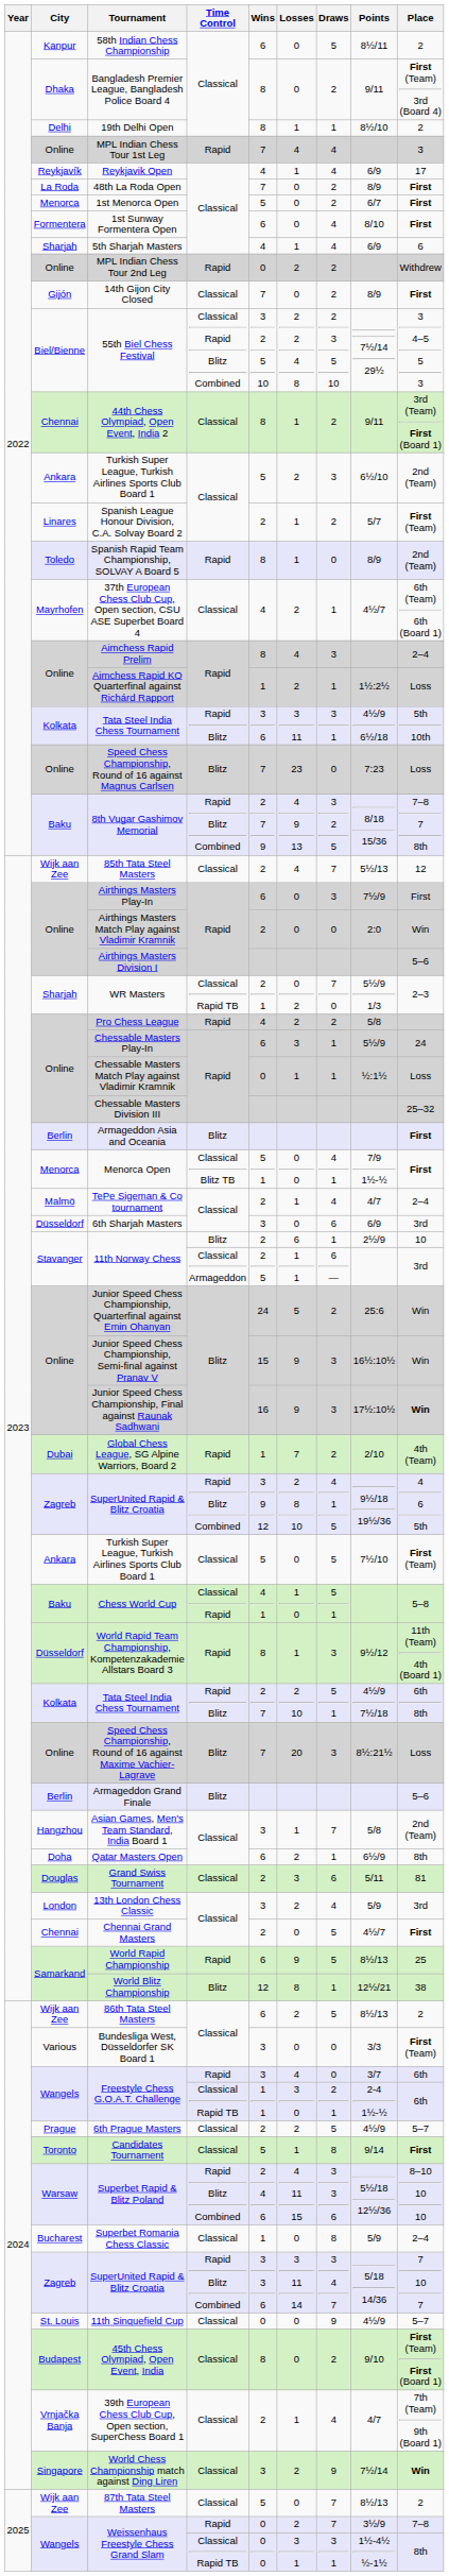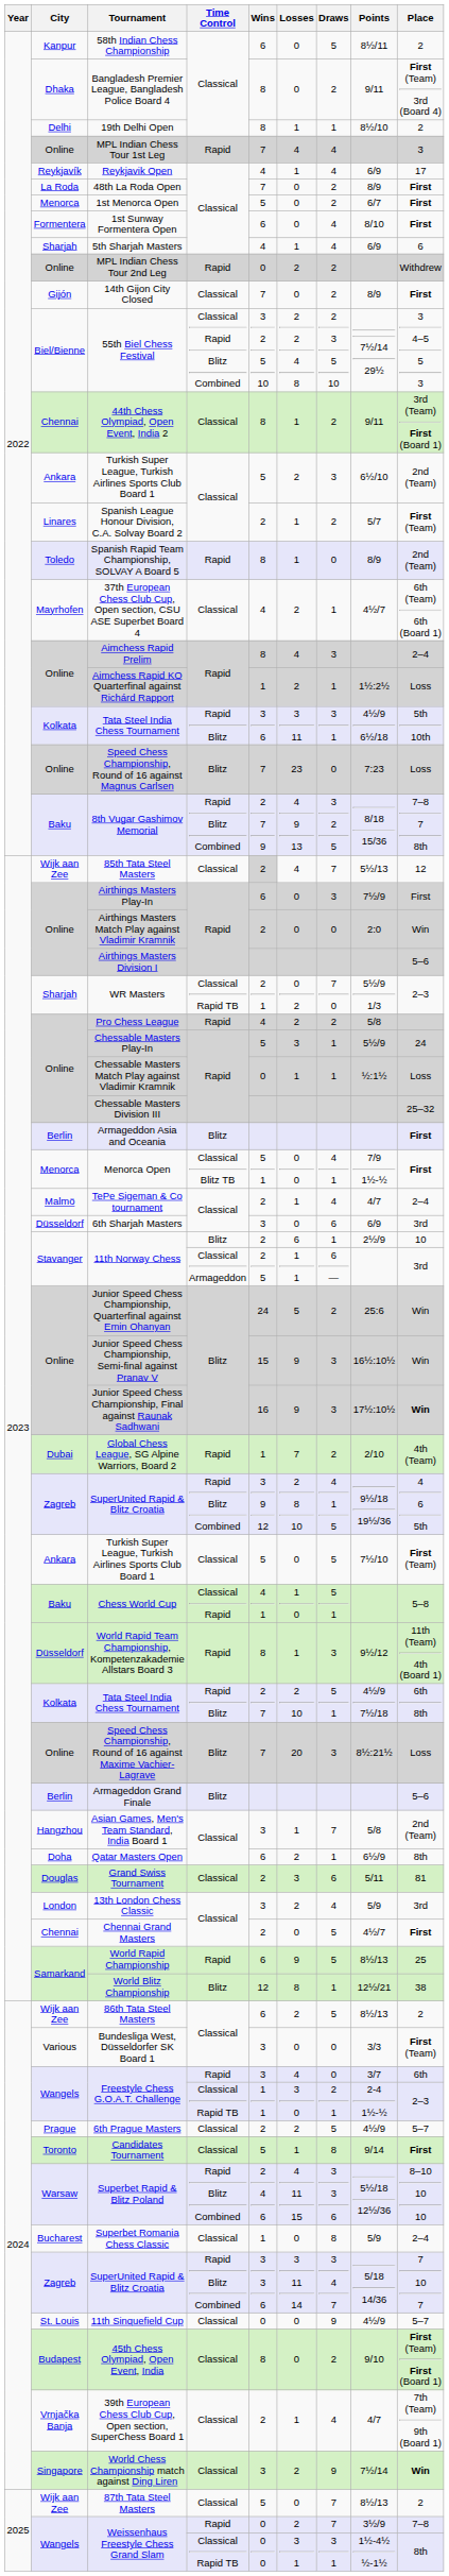 <table class="wikitable" style="text-align:center;">
 <tr>
 <th>Year</th>
 <th>City</th>
 <th>Tournament</th>
 <th><a href='#'>Time Control</a></th>
 <th>Wins</th>
 <th>Losses</th>
 <th>Draws</th>
 <th>Points</th>
 <th>Place</th>
 </tr>
 <tr>
 <td rowspan="22">2022</td>
 <td> <a href='#'>Kanpur</a></td>
 <td>58th <a href='#'>Indian Chess Championship</a></td>
 <td rowspan="3">Classical</td>
 <td>6</td>
 <td>0</td>
 <td>5</td>
 <td>8½/11</td>
 <td>2</td>
 </tr>
 <tr>
 <td> <a href='#'>Dhaka</a></td>
 <td>Bangladesh Premier League, Bangladesh Police Board 4</td>
 <td>8</td>
 <td>0</td>
 <td>2</td>
 <td>9/11</td>
 <td><strong>First</strong> (Team) <hr> 3rd (Board 4)</td>
 </tr>
 <tr>
 <td> <a href='#'>Delhi</a></td>
 <td>19th Delhi Open</td>
 <td>8</td>
 <td>1</td>
 <td>1</td>
 <td>8½/10</td>
 <td>2</td>
 </tr>
 <tr style="background:lightgray;">
 <td>Online</td>
 <td>MPL Indian Chess Tour 1st Leg</td>
 <td>Rapid</td>
 <td>7</td>
 <td>4</td>
 <td>4</td>
 <td></td>
 <td>3</td>
 </tr>
 <tr>
 <td> <a href='#'>Reykjavík</a></td>
 <td><a href='#'>Reykjavik Open</a></td>
 <td rowspan="5">Classical</td>
 <td>4</td>
 <td>1</td>
 <td>4</td>
 <td>6/9</td>
 <td>17</td>
 </tr>
 <tr>
 <td> <a href='#'>La Roda</a></td>
 <td>48th La Roda Open</td>
 <td>7</td>
 <td>0</td>
 <td>2</td>
 <td>8/9</td>
 <td><strong>First</strong></td>
 </tr>
 <tr>
 <td> <a href='#'>Menorca</a></td>
 <td>1st Menorca Open</td>
 <td>5</td>
 <td>0</td>
 <td>2</td>
 <td>6/7</td>
 <td><strong>First</strong></td>
 </tr>
 <tr>
 <td> <a href='#'>Formentera</a></td>
 <td>1st Sunway Formentera Open</td>
 <td>6</td>
 <td>0</td>
 <td>4</td>
 <td>8/10</td>
 <td><strong>First</strong></td>
 </tr>
 <tr>
 <td> <a href='#'>Sharjah</a></td>
 <td>5th Sharjah Masters</td>
 <td>4</td>
 <td>1</td>
 <td>4</td>
 <td>6/9</td>
 <td>6</td>
 </tr>
 <tr style="background:lightgray;">
 <td>Online</td>
 <td>MPL Indian Chess Tour 2nd Leg</td>
 <td>Rapid</td>
 <td>0</td>
 <td>2</td>
 <td>2</td>
 <td></td>
 <td>Withdrew</td>
 </tr>
 <tr>
 <td> <a href='#'>Gijón</a></td>
 <td>14th Gijon City Closed</td>
 <td>Classical</td>
 <td>7</td>
 <td>0</td>
 <td>2</td>
 <td>8/9</td>
 <td><strong>First</strong></td>
 </tr>
 <tr>
 <td> <a href='#'>Biel/Bienne</a></td>
 <td>55th <a href='#'>Biel Chess Festival</a></td>
 <td>Classical <hr> Rapid <hr> Blitz <hr> Combined</td>
 <td>3 <hr> 2 <hr> 5 <hr> 10</td>
 <td>2 <hr> 2 <hr> 4 <hr> 8</td>
 <td>2 <hr> 3 <hr> 5 <hr> 10</td>
 <td> <hr>  <hr> 7½/14 <hr> 29½</td>
 <td>3 <hr> 4–5 <hr> 5 <hr> 3</td>
 </tr>
 <tr style="background:#D4F1C5;">
 <td> <a href='#'>Chennai</a></td>
 <td><a href='#'>44th Chess Olympiad</a>, <a href='#'>Open Event</a>, <a href='#'>India</a> 2 </td>
 <td>Classical</td>
 <td>8</td>
 <td>1</td>
 <td>2</td>
 <td>9/11</td>
 <td>3rd (Team) <hr> <strong>First</strong> (Board 1)</td>
 </tr>
 <tr>
 <td> <a href='#'>Ankara</a></td>
 <td>Turkish Super League, Turkish Airlines Sports Club Board 1</td>
 <td rowspan="2">Classical</td>
 <td>5</td>
 <td>2</td>
 <td>3</td>
 <td>6½/10</td>
 <td>2nd (Team)</td>
 </tr>
 <tr>
 <td> <a href='#'>Linares</a></td>
 <td>Spanish League Honour Division, C.A. Solvay Board 2</td>
 <td>2</td>
 <td>1</td>
 <td>2</td>
 <td>5/7</td>
 <td><strong>First</strong> (Team)</td>
 </tr>
 <tr style="background:Lavender;">
 <td> <a href='#'>Toledo</a></td>
 <td>Spanish Rapid Team Championship, SOLVAY A Board 5</td>
 <td>Rapid</td>
 <td>8</td>
 <td>1</td>
 <td>0</td>
 <td>8/9</td>
 <td>2nd (Team)</td>
 </tr>
 <tr>
 <td> <a href='#'>Mayrhofen</a></td>
 <td>37th <a href='#'>European Chess Club Cup</a>, Open section, CSU ASE Superbet Board 4</td>
 <td>Classical</td>
 <td>4</td>
 <td>2</td>
 <td>1</td>
 <td>4½/7</td>
 <td>6th (Team) <hr> 6th (Board 1)</td>
 </tr>
 <tr style="background:lightgray;">
 <td rowspan="2">Online</td>
 <td><a href='#'>Aimchess Rapid Prelim</a></td>
 <td rowspan="2">Rapid</td>
 <td>8</td>
 <td>4</td>
 <td>3</td>
 <td></td>
 <td>2–4</td>
 </tr>
 <tr style="background:lightgray;">
 <td><a href='#'>Aimchess Rapid KO</a> Quarterfinal against <a href='#'>Richárd Rapport</a></td>
 <td>1</td>
 <td>2</td>
 <td>1</td>
 <td>1½:2½</td>
 <td>Loss</td>
 </tr>
 <tr style="background:Lavender;">
 <td> <a href='#'>Kolkata</a></td>
 <td><a href='#'>Tata Steel India Chess Tournament</a></td>
 <td>Rapid <hr> Blitz</td>
 <td>3 <hr> 6</td>
 <td>3 <hr> 11</td>
 <td>3 <hr> 1</td>
 <td>4½/9 <hr> 6½/18</td>
 <td>5th <hr> 10th</td>
 </tr>
 <tr style="background:lightgray;">
 <td>Online</td>
 <td><a href='#'>Speed Chess Championship</a>, Round of 16 against <a href='#'>Magnus Carlsen</a></td>
 <td>Blitz</td>
 <td>7</td>
 <td>23</td>
 <td>0</td>
 <td>7:23</td>
 <td>Loss</td>
 </tr>
 <tr style="background:Lavender;">
 <td> <a href='#'>Baku</a></td>
 <td><a href='#'>8th Vugar Gashimov Memorial</a></td>
 <td>Rapid <hr> Blitz <hr> Combined</td>
 <td>2 <hr> 7 <hr> 9</td>
 <td>4 <hr> 9 <hr> 13</td>
 <td>3 <hr> 2 <hr> 5</td>
 <td> <hr> 8/18 <hr> 15/36</td>
 <td>7–8 <hr> 7 <hr> 8th</td>
 </tr>
 <tr>
 <td rowspan="33">2023</td>
 <td> <a href='#'>Wijk aan Zee</a></td>
 <td><a href='#'>85th Tata Steel Masters</a></td>
 <td>Classical</td>
-<td>2</td>
+<td style="background: lightgrey;">2</td>
 <td>4</td>
 <td>7</td>
 <td>5½/13</td>
 <td>12</td>
 </tr>
 <tr style="background:lightgray;">
 <td rowspan="3">Online</td>
 <td><a href='#'>Airthings Masters</a> Play-In</td>
 <td rowspan="3">Rapid</td>
 <td>6</td>
 <td>0</td>
 <td>3</td>
 <td>7½/9</td>
 <td>First</td>
 </tr>
 <tr style="background:lightgray;">
 <td>Airthings Masters Match Play against <a href='#'>Vladimir Kramnik</a></td>
 <td>2</td>
 <td>0</td>
 <td>0</td>
 <td>2:0</td>
 <td>Win</td>
 </tr>
 <tr style="background:lightgray;">
 <td><a href='#'>Airthings Masters Division I</a></td>
 <td></td>
 <td></td>
 <td></td>
 <td></td>
 <td>5–6</td>
 </tr>
 <tr>
 <td> <a href='#'>Sharjah</a></td>
 <td>WR Masters</td>
 <td>Classical <hr> Rapid TB</td>
 <td>2 <hr> 1</td>
 <td>0 <hr> 2</td>
 <td>7 <hr> 0</td>
 <td>5½/9 <hr> 1/3</td>
 <td>2–3</td>
 </tr>
 <tr style="background:lightgray;">
 <td rowspan="4">Online</td>
 <td><a href='#'>Pro Chess League</a></td>
 <td>Rapid</td>
 <td>4</td>
 <td>2</td>
 <td>2</td>
 <td>5/8</td>
 <td></td>
 </tr>
 <tr style="background:lightgray;">
 <td><a href='#'>Chessable Masters</a> Play-In</td>
 <td rowspan="3">Rapid</td>
-<td>6</td>
+<td>5</td>
 <td>3</td>
 <td>1</td>
 <td>5½/9</td>
 <td>24</td>
 </tr>
 <tr style="background:lightgray;">
 <td>Chessable Masters Match Play against Vladimir Kramnik</td>
 <td>0</td>
 <td>1</td>
 <td>1</td>
 <td>½:1½</td>
 <td>Loss</td>
 </tr>
 <tr style="background:lightgray;">
 <td>Chessable Masters Division III</td>
 <td></td>
 <td></td>
 <td></td>
 <td></td>
 <td>25–32</td>
 </tr>
 <tr style="background:Lavender;">
 <td> <a href='#'>Berlin</a></td>
 <td>Armageddon Asia and Oceania</td>
 <td>Blitz</td>
 <td></td>
 <td></td>
 <td></td>
 <td></td>
 <td><strong>First</strong></td>
 </tr>
 <tr>
 <td> <a href='#'>Menorca</a></td>
 <td>Menorca Open</td>
 <td>Classical <hr> Blitz TB</td>
 <td>5 <hr> 1</td>
 <td>0 <hr> 0</td>
 <td>4 <hr> 1</td>
 <td>7/9 <hr> 1½-½</td>
 <td><strong>First</strong></td>
 </tr>
 <tr>
 <td> <a href='#'>Malmö</a></td>
 <td><a href='#'>TePe Sigeman & Co tournament</a></td>
 <td rowspan="2">Classical</td>
 <td>2</td>
 <td>1</td>
 <td>4</td>
 <td>4/7</td>
 <td>2–4</td>
 </tr>
 <tr>
 <td> <a href='#'>Düsseldorf</a></td>
 <td>6th Sharjah Masters</td>
 <td>3</td>
 <td>0</td>
 <td>6</td>
 <td>6/9</td>
 <td>3rd</td>
 </tr>
 <tr>
 <td rowspan="2"> <a href='#'>Stavanger</a></td>
 <td rowspan="2"><a href='#'>11th Norway Chess</a></td>
 <td>Blitz</td>
 <td>2</td>
 <td>6</td>
 <td>1</td>
 <td>2½/9</td>
 <td>10</td>
 </tr>
 <tr>
 <td>Classical <hr> Armageddon</td>
 <td>2 <hr> 5</td>
 <td>1 <hr> 1</td>
 <td>6 <hr> —</td>
 <td></td>
 <td>3rd</td>
 </tr>
 <tr style="background:lightgray;">
 <td rowspan="3">Online</td>
 <td>Junior Speed Chess Championship, Quarterfinal against <a href='#'>Emin Ohanyan</a></td>
 <td rowspan="3">Blitz</td>
 <td>24</td>
 <td>5</td>
 <td>2</td>
 <td>25:6</td>
 <td>Win</td>
 </tr>
 <tr style="background:lightgray;">
 <td>Junior Speed Chess Championship, Semi-final against <a href='#'>Pranav V</a></td>
 <td>15</td>
 <td>9</td>
 <td>3</td>
 <td>16½:10½</td>
 <td>Win</td>
 </tr>
 <tr style="background:lightgray;">
 <td>Junior Speed Chess Championship, Final against <a href='#'>Raunak Sadhwani</a></td>
 <td>16</td>
 <td>9</td>
 <td>3</td>
 <td>17½:10½</td>
 <td><strong>Win</strong></td>
 </tr>
 <tr style="background:#D4F1C5;">
 <td> <a href='#'>Dubai</a></td>
 <td><a href='#'>Global Chess League</a>, SG Alpine Warriors, Board 2</td>
 <td>Rapid</td>
 <td>1</td>
 <td>7</td>
 <td>2</td>
 <td>2/10</td>
 <td>4th (Team)</td>
 </tr>
 <tr style="background:Lavender;">
 <td> <a href='#'>Zagreb</a></td>
 <td><a href='#'>SuperUnited Rapid & Blitz Croatia</a></td>
 <td>Rapid <hr> Blitz <hr> Combined</td>
 <td>3 <hr> 9 <hr> 12</td>
 <td>2 <hr> 8 <hr> 10</td>
 <td>4 <hr> 1 <hr> 5</td>
 <td> <hr> 9½/18 <hr> 19½/36</td>
 <td>4 <hr> 6 <hr> 5th</td>
 </tr>
 <tr>
 <td> <a href='#'>Ankara</a></td>
 <td>Turkish Super League, Turkish Airlines Sports Club Board 1</td>
 <td>Classical</td>
 <td>5</td>
 <td>0</td>
 <td>5</td>
 <td>7½/10</td>
 <td><strong>First</strong> (Team)</td>
 </tr>
 <tr style="background:#D4F1C5;">
 <td> <a href='#'>Baku</a></td>
 <td><a href='#'>Chess World Cup</a></td>
 <td>Classical <hr> Rapid</td>
 <td>4 <hr> 1</td>
 <td>1 <hr> 0</td>
 <td>5 <hr> 1</td>
 <td></td>
 <td>5–8</td>
 </tr>
 <tr style="background:#D4F1C5;">
 <td> <a href='#'>Düsseldorf</a></td>
 <td><a href='#'>World Rapid Team Championship</a>, Kompetenzakademie Allstars Board 3</td>
 <td>Rapid</td>
 <td>8</td>
 <td>1</td>
 <td>3</td>
 <td>9½/12</td>
 <td>11th (Team) <hr> 4th (Board 1)</td>
 </tr>
 <tr style="background:Lavender;">
 <td> <a href='#'>Kolkata</a></td>
 <td><a href='#'>Tata Steel India Chess Tournament</a></td>
 <td>Rapid <hr> Blitz</td>
 <td>2 <hr> 7</td>
 <td>2 <hr> 10</td>
 <td>5 <hr> 1</td>
 <td>4½/9 <hr> 7½/18</td>
 <td>6th <hr> 8th</td>
 </tr>
 <tr style="background:lightgray;">
 <td>Online</td>
 <td><a href='#'>Speed Chess Championship</a>, Round of 16 against <a href='#'>Maxime Vachier-Lagrave</a></td>
 <td>Blitz</td>
 <td>7</td>
 <td>20</td>
 <td>3</td>
 <td>8½:21½</td>
 <td>Loss</td>
 </tr>
 <tr style="background:Lavender;">
 <td> <a href='#'>Berlin</a></td>
 <td>Armageddon Grand Finale</td>
 <td>Blitz</td>
 <td></td>
 <td></td>
 <td></td>
 <td></td>
 <td>5–6</td>
 </tr>
 <tr>
 <td> <a href='#'>Hangzhou</a></td>
 <td><a href='#'>Asian Games</a>, <a href='#'>Men's Team Standard</a>, <a href='#'>India</a> Board 1</td>
 <td rowspan="2">Classical</td>
 <td>3</td>
 <td>1</td>
 <td>7</td>
 <td>5/8</td>
 <td>2nd (Team)</td>
 </tr>
 <tr>
 <td> <a href='#'>Doha</a></td>
 <td><a href='#'>Qatar Masters Open</a></td>
 <td>6</td>
 <td>2</td>
 <td>1</td>
 <td>6½/9</td>
 <td>8th</td>
 </tr>
 <tr style="background:#D4F1C5;">
 <td> <a href='#'>Douglas</a></td>
 <td><a href='#'>Grand Swiss Tournament</a></td>
 <td>Classical</td>
 <td>2</td>
 <td>3</td>
 <td>6</td>
 <td>5/11</td>
 <td>81</td>
 </tr>
 <tr>
 <td> <a href='#'>London</a></td>
 <td><a href='#'>13th London Chess Classic</a></td>
 <td rowspan="2">Classical</td>
 <td>3</td>
 <td>2</td>
 <td>4</td>
 <td>5/9</td>
 <td>3rd</td>
 </tr>
 <tr>
 <td> <a href='#'>Chennai</a></td>
 <td><a href='#'>Chennai Grand Masters</a></td>
 <td>2</td>
 <td>0</td>
 <td>5</td>
 <td>4½/7</td>
 <td><strong>First</strong></td>
 </tr>
 <tr style="background:#D4F1C5;">
 <td rowspan="2"> <a href='#'>Samarkand</a></td>
 <td><a href='#'>World Rapid Championship</a></td>
 <td>Rapid</td>
 <td>6</td>
 <td>9</td>
 <td>5</td>
 <td>8½/13</td>
 <td>25</td>
 </tr>
 <tr style="background:#D4F1C5;">
 <td><a href='#'>World Blitz Championship</a></td>
 <td>Blitz</td>
 <td>12</td>
 <td>8</td>
 <td>1</td>
 <td>12½/21</td>
 <td>38</td>
 </tr>
 <tr>
 <td rowspan="13">2024</td>
 <td> <a href='#'>Wijk aan Zee</a></td>
 <td><a href='#'>86th Tata Steel Masters</a></td>
 <td rowspan="2">Classical</td>
 <td>6</td>
 <td>2</td>
 <td>5</td>
 <td>8½/13</td>
 <td>2</td>
 </tr>
 <tr>
 <td> Various</td>
 <td>Bundesliga West, Düsseldorfer SK Board 1</td>
 <td>3</td>
 <td>0</td>
 <td>0</td>
 <td>3/3</td>
 <td><strong>First</strong> (Team)</td>
 </tr>
 <tr style="background:Lavender;">
 <td rowspan="2"> <a href='#'>Wangels</a></td>
 <td rowspan="2"><a href='#'>Freestyle Chess G.O.A.T. Challenge</a></td>
 <td>Rapid</td>
 <td>3</td>
 <td>4</td>
 <td>0</td>
 <td>3/7</td>
 <td>6th</td>
 </tr>
 <tr style="background:Lavender;">
 <td>Classical <hr> Rapid TB</td>
 <td>1 <hr> 1</td>
 <td>3 <hr> 0</td>
 <td>2 <hr> 1</td>
 <td>2-4 <hr> 1½-½</td>
-<td>6th</td>
+<td>2–3</td>
 </tr>
 <tr>
 <td> <a href='#'>Prague</a></td>
 <td><a href='#'>6th Prague Masters</a></td>
 <td>Classical</td>
 <td>2</td>
 <td>2</td>
 <td>5</td>
 <td>4½/9</td>
 <td>5–7</td>
 </tr>
 <tr style="background:#D4F1C5;">
 <td> <a href='#'>Toronto</a></td>
 <td><a href='#'>Candidates Tournament</a></td>
 <td>Classical</td>
 <td>5</td>
 <td>1</td>
 <td>8</td>
 <td>9/14</td>
 <td><strong>First</strong></td>
 </tr>
 <tr style="background:Lavender;">
 <td> <a href='#'>Warsaw</a></td>
 <td><a href='#'>Superbet Rapid & Blitz Poland</a></td>
 <td>Rapid <hr> Blitz <hr> Combined</td>
 <td>2 <hr> 4 <hr> 6</td>
 <td>4 <hr> 11 <hr> 15</td>
 <td>3 <hr> 3 <hr> 6</td>
 <td> <hr> 5½/18 <hr> 12½/36</td>
 <td>8–10 <hr> 10 <hr> 10</td>
 </tr>
 <tr>
 <td> <a href='#'>Bucharest</a></td>
 <td><a href='#'>Superbet Romania Chess Classic</a></td>
 <td>Classical</td>
 <td>1</td>
 <td>0</td>
 <td>8</td>
 <td>5/9</td>
 <td>2–4</td>
 </tr>
 <tr style="background:Lavender;">
 <td> <a href='#'>Zagreb</a></td>
 <td><a href='#'>SuperUnited Rapid & Blitz Croatia</a></td>
 <td>Rapid <hr> Blitz <hr> Combined</td>
 <td>3 <hr> 3 <hr> 6</td>
 <td>3 <hr> 11 <hr> 14</td>
 <td>3 <hr> 4 <hr> 7</td>
 <td> <hr> 5/18 <hr> 14/36</td>
 <td>7 <hr> 10 <hr> 7</td>
 </tr>
 <tr>
 <td> <a href='#'>St. Louis</a></td>
 <td><a href='#'>11th Sinquefield Cup</a></td>
 <td>Classical</td>
 <td>0</td>
 <td>0</td>
 <td>9</td>
 <td>4½/9</td>
 <td>5–7</td>
 </tr>
 <tr style="background:#D4F1C5;">
 <td> <a href='#'>Budapest</a></td>
 <td><a href='#'>45th Chess Olympiad</a>, <a href='#'>Open Event</a>, <a href='#'>India</a> </td>
 <td>Classical</td>
 <td>8</td>
 <td>0</td>
 <td>2</td>
 <td>9/10</td>
 <td><strong>First</strong> (Team) <hr> <strong>First</strong> (Board 1)</td>
 </tr>
 <tr>
 <td> <a href='#'>Vrnjačka Banja</a></td>
 <td>39th <a href='#'>European Chess Club Cup</a>, Open section, SuperChess Board 1</td>
 <td>Classical</td>
 <td>2</td>
 <td>1</td>
 <td>4</td>
 <td>4/7</td>
 <td>7th (Team) <hr> 9th (Board 1)</td>
 </tr>
 <tr style="background:#D4F1C5;">
 <td> <a href='#'>Singapore</a></td>
 <td><a href='#'>World Chess Championship</a> match against <a href='#'>Ding Liren</a></td>
 <td>Classical</td>
 <td>3</td>
 <td>2</td>
 <td>9</td>
 <td>7½/14</td>
 <td><strong>Win</strong></td>
 </tr>
 <tr>
 <td rowspan="3">2025</td>
 <td> <a href='#'>Wijk aan Zee</a></td>
 <td><a href='#'>87th Tata Steel Masters</a></td>
 <td>Classical</td>
 <td>5</td>
 <td>0</td>
 <td>7</td>
 <td>8½/13</td>
 <td>2</td>
 </tr>
 <tr style="background:Lavender;">
 <td rowspan="2"> <a href='#'>Wangels</a></td>
 <td rowspan="2"><a href='#'>Weissenhaus Freestyle Chess Grand Slam</a></td>
 <td>Rapid</td>
 <td>0</td>
 <td>2</td>
 <td>7</td>
 <td>3½/9</td>
 <td>7–8</td>
 </tr>
 <tr style="background:Lavender;">
 <td>Classical <hr> Rapid TB</td>
 <td>0 <hr> 0</td>
 <td>3 <hr> 1</td>
 <td>3 <hr> 1</td>
 <td>1½-4½ <hr> ½-1½</td>
 <td>8th</td>
 </tr>
 </table>
